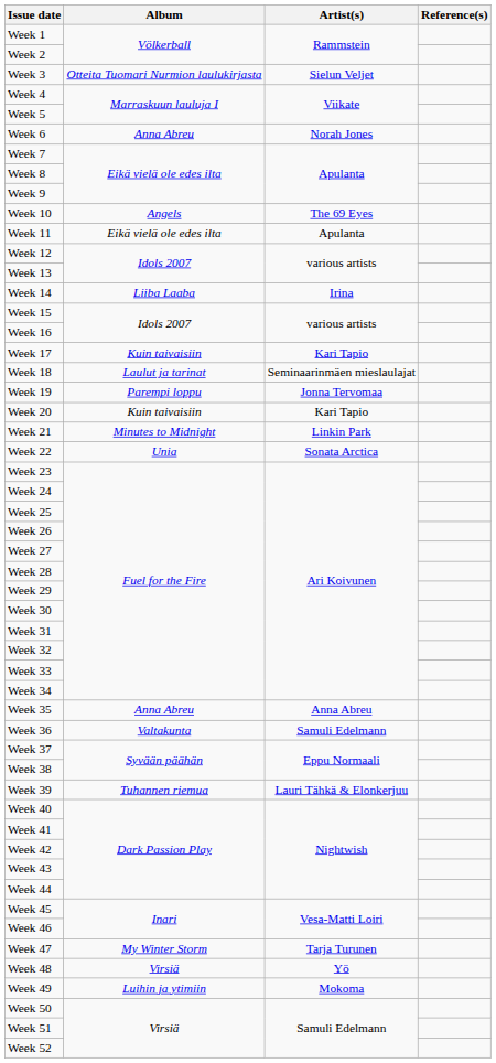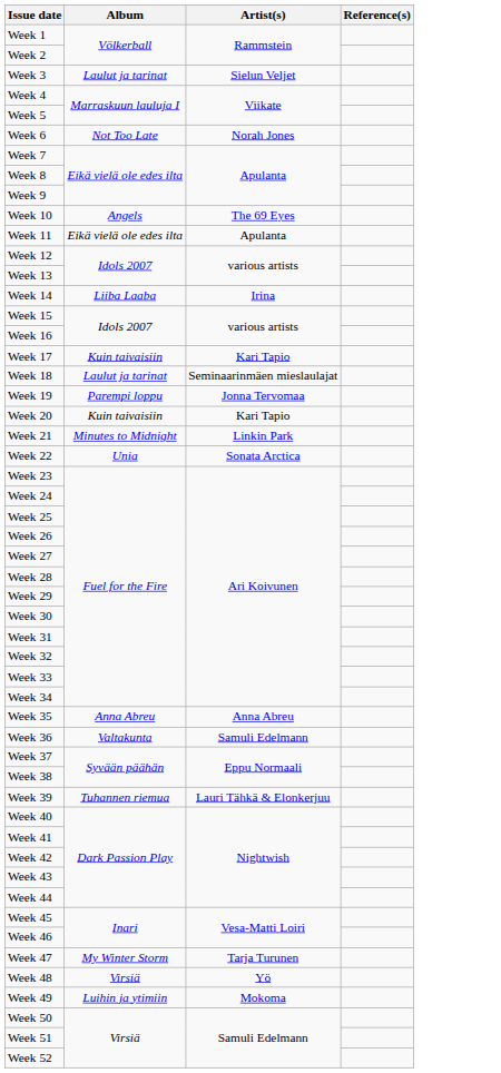 <table class="wikitable">
 <tr>
 <th style="text-align: center;">Issue date</th>
 <th style="text-align: center;">Album</th>
 <th style="text-align: center;">Artist(s)</th>
 <th style="text-align: center;">Reference(s)</th>
 </tr>
 <tr>
 <td>Week 1</td>
 <td style="text-align: center;" rowspan="2"><em><a href='#'>Völkerball</a></em></td>
 <td style="text-align: center;" rowspan="2"><a href='#'>Rammstein</a></td>
 <td style="text-align: center;"></td>
 </tr>
 <tr>
 <td>Week 2</td>
 <td style="text-align: center;"></td>
 </tr>
 <tr>
 <td>Week 3</td>
-<td style="text-align: center;" rowspan="1"><em><a href='#'>Otteita Tuomari Nurmion laulukirjasta</a></em></td>
+<td style="text-align: center;" rowspan="1"><em><a href='#'>Laulut ja tarinat</a></em></td>
 <td style="text-align: center;" rowspan="1"><a href='#'>Sielun Veljet</a></td>
 <td style="text-align: center;"></td>
 </tr>
 <tr>
 <td>Week 4</td>
 <td style="text-align: center;" rowspan="2"><em><a href='#'>Marraskuun lauluja I</a></em></td>
 <td style="text-align: center;" rowspan="2"><a href='#'>Viikate</a></td>
 <td style="text-align: center;"></td>
 </tr>
 <tr>
 <td>Week 5</td>
 <td style="text-align: center;"></td>
 </tr>
 <tr>
 <td>Week 6</td>
-<td style="text-align: center;" rowspan="1"><em><a href='#'>Anna Abreu</a></em></td>
+<td style="text-align: center;" rowspan="1"><em><a href='#'>Not Too Late</a></em></td>
 <td style="text-align: center;" rowspan="1"><a href='#'>Norah Jones</a></td>
 <td style="text-align: center;"></td>
 </tr>
 <tr>
 <td>Week 7</td>
 <td style="text-align: center;" rowspan="3"><em><a href='#'>Eikä vielä ole edes ilta</a></em></td>
 <td style="text-align: center;" rowspan="3"><a href='#'>Apulanta</a></td>
 <td style="text-align: center;"></td>
 </tr>
 <tr>
 <td>Week 8</td>
 <td style="text-align: center;"></td>
 </tr>
 <tr>
 <td>Week 9</td>
 <td style="text-align: center;"></td>
 </tr>
 <tr>
 <td>Week 10</td>
 <td style="text-align: center;" rowspan="1"><em><a href='#'>Angels</a></em></td>
 <td style="text-align: center;" rowspan="1"><a href='#'>The 69 Eyes</a></td>
 <td style="text-align: center;"></td>
 </tr>
 <tr>
 <td>Week 11</td>
 <td style="text-align: center;" rowspan="1"><em>Eikä vielä ole edes ilta</em></td>
 <td style="text-align: center;" rowspan="1">Apulanta</td>
 <td style="text-align: center;"></td>
 </tr>
 <tr>
 <td>Week 12</td>
 <td style="text-align: center;" rowspan="2"><em><a href='#'>Idols 2007</a></em></td>
 <td style="text-align: center;" rowspan="2">various artists</td>
 <td style="text-align: center;"></td>
 </tr>
 <tr>
 <td>Week 13</td>
 <td style="text-align: center;"></td>
 </tr>
 <tr>
 <td>Week 14</td>
 <td style="text-align: center;" rowspan="1"><em><a href='#'>Liiba Laaba</a></em></td>
 <td style="text-align: center;" rowspan="1"><a href='#'>Irina</a></td>
 <td style="text-align: center;"></td>
 </tr>
 <tr>
 <td>Week 15</td>
 <td style="text-align: center;" rowspan="2"><em>Idols 2007</em></td>
 <td style="text-align: center;" rowspan="2">various artists</td>
 <td style="text-align: center;"></td>
 </tr>
 <tr>
 <td>Week 16</td>
 <td style="text-align: center;"></td>
 </tr>
 <tr>
 <td>Week 17</td>
 <td style="text-align: center;" rowspan="1"><em><a href='#'>Kuin taivaisiin</a></em></td>
 <td style="text-align: center;" rowspan="1"><a href='#'>Kari Tapio</a></td>
 <td style="text-align: center;"></td>
 </tr>
 <tr>
 <td>Week 18</td>
 <td style="text-align: center;" rowspan="1"><em><a href='#'>Laulut ja tarinat</a></em></td>
 <td style="text-align: center;" rowspan="1">Seminaarinmäen mieslaulajat</td>
 <td style="text-align: center;"></td>
 </tr>
 <tr>
 <td>Week 19</td>
 <td style="text-align: center;" rowspan="1"><em><a href='#'>Parempi loppu</a></em></td>
 <td style="text-align: center;" rowspan="1"><a href='#'>Jonna Tervomaa</a></td>
 <td style="text-align: center;"></td>
 </tr>
 <tr>
 <td>Week 20</td>
 <td style="text-align: center;" rowspan="1"><em>Kuin taivaisiin</em></td>
 <td style="text-align: center;" rowspan="1">Kari Tapio</td>
 <td style="text-align: center;"></td>
 </tr>
 <tr>
 <td>Week 21</td>
 <td style="text-align: center;" rowspan="1"><em><a href='#'>Minutes to Midnight</a></em></td>
 <td style="text-align: center;" rowspan="1"><a href='#'>Linkin Park</a></td>
 <td style="text-align: center;"></td>
 </tr>
 <tr>
 <td>Week 22</td>
 <td style="text-align: center;" rowspan="1"><em><a href='#'>Unia</a></em></td>
 <td style="text-align: center;" rowspan="1"><a href='#'>Sonata Arctica</a></td>
 <td style="text-align: center;"></td>
 </tr>
 <tr>
 <td>Week 23</td>
 <td style="text-align: center;" rowspan="12"><em><a href='#'>Fuel for the Fire</a></em></td>
 <td style="text-align: center;" rowspan="12"><a href='#'>Ari Koivunen</a></td>
 <td style="text-align: center;"></td>
 </tr>
 <tr>
 <td>Week 24</td>
 <td style="text-align: center;"></td>
 </tr>
 <tr>
 <td>Week 25</td>
 <td style="text-align: center;"></td>
 </tr>
 <tr>
 <td>Week 26</td>
 <td style="text-align: center;"></td>
 </tr>
 <tr>
 <td>Week 27</td>
 <td style="text-align: center;"></td>
 </tr>
 <tr>
 <td>Week 28</td>
 <td style="text-align: center;"></td>
 </tr>
 <tr>
 <td>Week 29</td>
 <td style="text-align: center;"></td>
 </tr>
 <tr>
 <td>Week 30</td>
 <td style="text-align: center;"></td>
 </tr>
 <tr>
 <td>Week 31</td>
 <td style="text-align: center;"></td>
 </tr>
 <tr>
 <td>Week 32</td>
 <td style="text-align: center;"></td>
 </tr>
 <tr>
 <td>Week 33</td>
 <td style="text-align: center;"></td>
 </tr>
 <tr>
 <td>Week 34</td>
 <td style="text-align: center;"></td>
 </tr>
 <tr>
 <td>Week 35</td>
 <td style="text-align: center;" rowspan="1"><em><a href='#'>Anna Abreu</a></em></td>
 <td style="text-align: center;" rowspan="1"><a href='#'>Anna Abreu</a></td>
 <td style="text-align: center;"></td>
 </tr>
 <tr>
 <td>Week 36</td>
 <td style="text-align: center;" rowspan="1"><em><a href='#'>Valtakunta</a></em></td>
 <td style="text-align: center;" rowspan="1"><a href='#'>Samuli Edelmann</a></td>
 <td style="text-align: center;"></td>
 </tr>
 <tr>
 <td>Week 37</td>
 <td style="text-align: center;" rowspan="2"><em><a href='#'>Syvään päähän</a></em></td>
 <td style="text-align: center;" rowspan="2"><a href='#'>Eppu Normaali</a></td>
 <td style="text-align: center;"></td>
 </tr>
 <tr>
 <td>Week 38</td>
 <td style="text-align: center;"></td>
 </tr>
 <tr>
 <td>Week 39</td>
 <td style="text-align: center;" rowspan="1"><em><a href='#'>Tuhannen riemua</a></em></td>
 <td style="text-align: center;" rowspan="1"><a href='#'>Lauri Tähkä & Elonkerjuu</a></td>
 <td style="text-align: center;"></td>
 </tr>
 <tr>
 <td>Week 40</td>
 <td style="text-align: center;" rowspan="5"><em><a href='#'>Dark Passion Play</a></em></td>
 <td style="text-align: center;" rowspan="5"><a href='#'>Nightwish</a></td>
 <td style="text-align: center;"></td>
 </tr>
 <tr>
 <td>Week 41</td>
 <td style="text-align: center;"></td>
 </tr>
 <tr>
 <td>Week 42</td>
 <td style="text-align: center;"></td>
 </tr>
 <tr>
 <td>Week 43</td>
 <td style="text-align: center;"></td>
 </tr>
 <tr>
 <td>Week 44</td>
 <td style="text-align: center;"></td>
 </tr>
 <tr>
 <td>Week 45</td>
 <td style="text-align: center;" rowspan="2"><em><a href='#'>Inari</a></em></td>
 <td style="text-align: center;" rowspan="2"><a href='#'>Vesa-Matti Loiri</a></td>
 <td style="text-align: center;"></td>
 </tr>
 <tr>
 <td>Week 46</td>
 <td style="text-align: center;"></td>
 </tr>
 <tr>
 <td>Week 47</td>
 <td style="text-align: center;" rowspan="1"><em><a href='#'>My Winter Storm</a></em></td>
 <td style="text-align: center;" rowspan="1"><a href='#'>Tarja Turunen</a></td>
 <td style="text-align: center;"></td>
 </tr>
 <tr>
 <td>Week 48</td>
 <td style="text-align: center;" rowspan="1"><em><a href='#'>Virsiä</a></em></td>
 <td style="text-align: center;" rowspan="1"><a href='#'>Yö</a></td>
 <td style="text-align: center;"></td>
 </tr>
 <tr>
 <td>Week 49</td>
 <td style="text-align: center;" rowspan="1"><em><a href='#'>Luihin ja ytimiin</a></em></td>
 <td style="text-align: center;" rowspan="1"><a href='#'>Mokoma</a></td>
 <td style="text-align: center;"></td>
 </tr>
 <tr>
 <td>Week 50</td>
 <td style="text-align: center;" rowspan="3"><em>Virsiä</em></td>
 <td style="text-align: center;" rowspan="3">Samuli Edelmann</td>
 <td style="text-align: center;"></td>
 </tr>
 <tr>
 <td>Week 51</td>
 <td style="text-align: center;"></td>
 </tr>
 <tr>
 <td>Week 52</td>
 <td style="text-align: center;"></td>
 </tr>
 </table>
